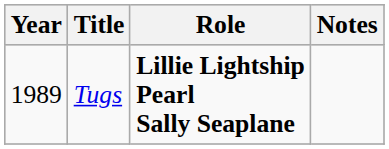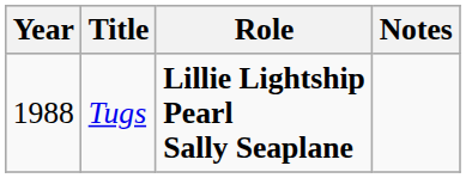 <table class="wikitable sortable">
 <tr>
 <th>Year</th>
 <th>Title</th>
 <th>Role</th>
 <th class="unsortable">Notes</th>
 </tr>
 <tr>
-<td>1989</td>
+<td>1988</td>
 <td><em><a href='#'>Tugs</a></em></td>
 <td><strong>Lillie Lightship<br>Pearl<br>Sally Seaplane</strong></td>
 <td></td>
 </tr>
 </table>
